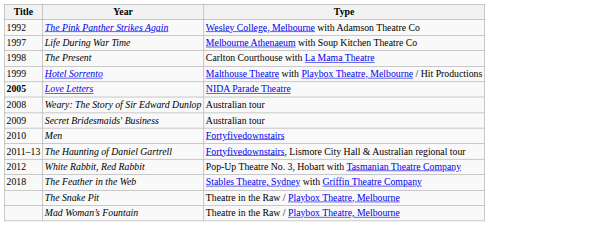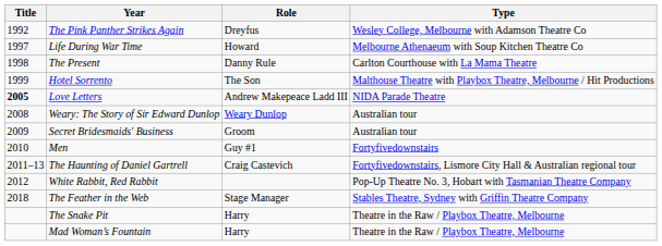 <table class="wikitable">
 <tr>
 <th>Title</th>
 <th>Year</th>
+<th>Role</th>
 <th>Type</th>
 </tr>
 <tr>
 <td>1992</td>
 <td><em><a href='#'>The Pink Panther Strikes Again</a></em></td>
+<td>Dreyfus</td>
 <td><a href='#'>Wesley College, Melbourne</a> with Adamson Theatre Co</td>
 </tr>
 <tr>
 <td>1997</td>
 <td><em>Life During War Time</em></td>
+<td>Howard</td>
 <td><a href='#'>Melbourne Athenaeum</a> with Soup Kitchen Theatre Co</td>
 </tr>
 <tr>
 <td>1998</td>
 <td><em>The Present</em></td>
+<td>Danny Rule</td>
 <td>Carlton Courthouse with <a href='#'>La Mama Theatre</a></td>
 </tr>
 <tr>
 <td>1999</td>
 <td><em><a href='#'>Hotel Sorrento</a></em></td>
+<td>The Son</td>
 <td><a href='#'>Malthouse Theatre</a> with <a href='#'>Playbox Theatre, Melbourne</a> / Hit Productions</td>
 </tr>
 <tr>
 <td><strong>2005</strong></td>
 <td><em><a href='#'>Love Letters</a></em></td>
+<td>Andrew Makepeace Ladd III</td>
 <td><a href='#'>NIDA Parade Theatre</a></td>
 </tr>
 <tr>
 <td>2008</td>
 <td><em>Weary: The Story of Sir Edward Dunlop</em></td>
+<td><a href='#'>Weary Dunlop</a></td>
 <td>Australian tour</td>
 </tr>
 <tr>
 <td>2009</td>
 <td><em>Secret Bridesmaids' Business</em></td>
+<td>Groom</td>
 <td>Australian tour</td>
 </tr>
 <tr>
 <td>2010</td>
 <td><em>Men</em></td>
+<td>Guy #1</td>
 <td><a href='#'>Fortyfivedownstairs</a></td>
 </tr>
 <tr>
 <td>2011–13</td>
 <td><em>The Haunting of Daniel Gartrell</em></td>
+<td>Craig Castevich</td>
 <td><a href='#'>Fortyfivedownstairs</a>, Lismore City Hall & Australian regional tour</td>
 </tr>
 <tr>
 <td>2012</td>
 <td><em>White Rabbit, Red Rabbit</em></td>
+<td></td>
 <td>Pop-Up Theatre No. 3, Hobart with <a href='#'>Tasmanian Theatre Company</a></td>
 </tr>
 <tr>
 <td>2018</td>
 <td><em>The Feather in the Web</em></td>
+<td>Stage Manager</td>
 <td><a href='#'>Stables Theatre, Sydney</a> with <a href='#'>Griffin Theatre Company</a></td>
 </tr>
 <tr>
 <td></td>
 <td><em>The Snake Pit</em></td>
+<td>Harry</td>
 <td>Theatre in the Raw /  <a href='#'>Playbox Theatre, Melbourne</a></td>
 </tr>
 <tr>
 <td></td>
 <td><em>Mad Woman’s Fountain</em></td>
+<td>Harry</td>
 <td>Theatre in the Raw / <a href='#'>Playbox Theatre, Melbourne</a></td>
 </tr>
 </table>
